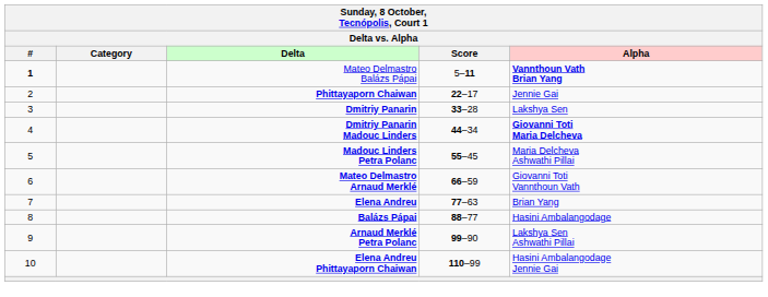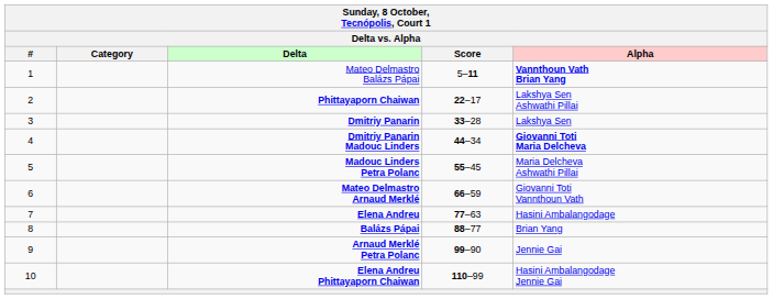 <table class="collapse wikitable" style="font-size:90%; text-align:center" width="90%">
 <tr>
 <th colspan="5">Sunday, 8 October, <br><a href='#'>Tecnópolis</a>, Court 1</th>
 </tr>
 <tr>
 <th colspan="5">Delta vs. Alpha</th>
 </tr>
 <tr>
 <th width="25">#</th>
 <th width="50">Category</th>
 <th style="background-color:#CCFFCC" width="150">Delta</th>
 <th width="50">Score<br></th>
 <th style="background-color:#FFCCCC" width="150">Alpha</th>
 </tr>
 <tr>
-<td><strong>1</strong></td>
+<td>1</td>
 <td></td>
 <td align="right"><a href='#'>Mateo Delmastro</a> <br><a href='#'>Balázs Pápai</a> </td>
 <td>5–<strong>11</strong><br></td>
 <td align="left"><strong> <a href='#'>Vannthoun Vath</a><br> <a href='#'>Brian Yang</a></strong></td>
 </tr>
 <tr>
 <td>2</td>
 <td></td>
 <td align="right"><strong><a href='#'>Phittayaporn Chaiwan</a> </strong></td>
 <td><strong>22</strong>–17<br></td>
-<td align="left"> <a href='#'>Jennie Gai</a></td>
+<td align="left"> <a href='#'>Lakshya Sen</a><br> <a href='#'>Ashwathi Pillai</a></td>
 </tr>
 <tr>
 <td>3</td>
 <td></td>
 <td align="right"><strong><a href='#'>Dmitriy Panarin</a> </strong></td>
 <td><strong>33</strong>–28<br></td>
 <td align="left"> <a href='#'>Lakshya Sen</a></td>
 </tr>
 <tr>
 <td>4</td>
 <td></td>
 <td align="right"><strong><a href='#'>Dmitriy Panarin</a> <br><a href='#'>Madouc Linders</a> </strong></td>
 <td><strong>44</strong>–34<br></td>
 <td align="left"><strong> <a href='#'>Giovanni Toti</a><br> <a href='#'>Maria Delcheva</a></strong></td>
 </tr>
 <tr>
 <td>5</td>
 <td></td>
 <td align="right"><strong><a href='#'>Madouc Linders</a> <br><a href='#'>Petra Polanc</a> </strong></td>
 <td><strong>55</strong>–45<br></td>
 <td align="left"> <a href='#'>Maria Delcheva</a><br> <a href='#'>Ashwathi Pillai</a></td>
 </tr>
 <tr>
 <td>6</td>
 <td></td>
 <td align="right"><strong><a href='#'>Mateo Delmastro</a> <br><a href='#'>Arnaud Merklé</a> </strong></td>
 <td><strong>66</strong>–59<br></td>
 <td align="left"> <a href='#'>Giovanni Toti</a><br> <a href='#'>Vannthoun Vath</a></td>
 </tr>
 <tr>
 <td>7</td>
 <td></td>
 <td align="right"><strong><a href='#'>Elena Andreu</a> </strong></td>
 <td><strong>77</strong>–63<br></td>
-<td align="left"> <a href='#'>Brian Yang</a></td>
+<td align="left"> <a href='#'>Hasini Ambalangodage</a></td>
 </tr>
 <tr>
 <td>8</td>
 <td></td>
 <td align="right"><strong><a href='#'>Balázs Pápai</a> </strong></td>
 <td><strong>88</strong>–77<br></td>
-<td align="left"> <a href='#'>Hasini Ambalangodage</a></td>
+<td align="left"> <a href='#'>Brian Yang</a></td>
 </tr>
 <tr>
 <td>9</td>
 <td></td>
 <td align="right"><strong><a href='#'>Arnaud Merklé</a> <br><a href='#'>Petra Polanc</a> </strong></td>
 <td><strong>99</strong>–90<br></td>
-<td align="left"> <a href='#'>Lakshya Sen</a><br> <a href='#'>Ashwathi Pillai</a></td>
+<td align="left"> <a href='#'>Jennie Gai</a></td>
 </tr>
 <tr>
 <td>10</td>
 <td></td>
 <td align="right"><strong><a href='#'>Elena Andreu</a> <br><a href='#'>Phittayaporn Chaiwan</a> </strong></td>
 <td><strong>110</strong>–99<br></td>
 <td align="left"> <a href='#'>Hasini Ambalangodage</a><br> <a href='#'>Jennie Gai</a></td>
 </tr>
 <tr>
 <th colspan="5"></th>
 </tr>
 </table>
